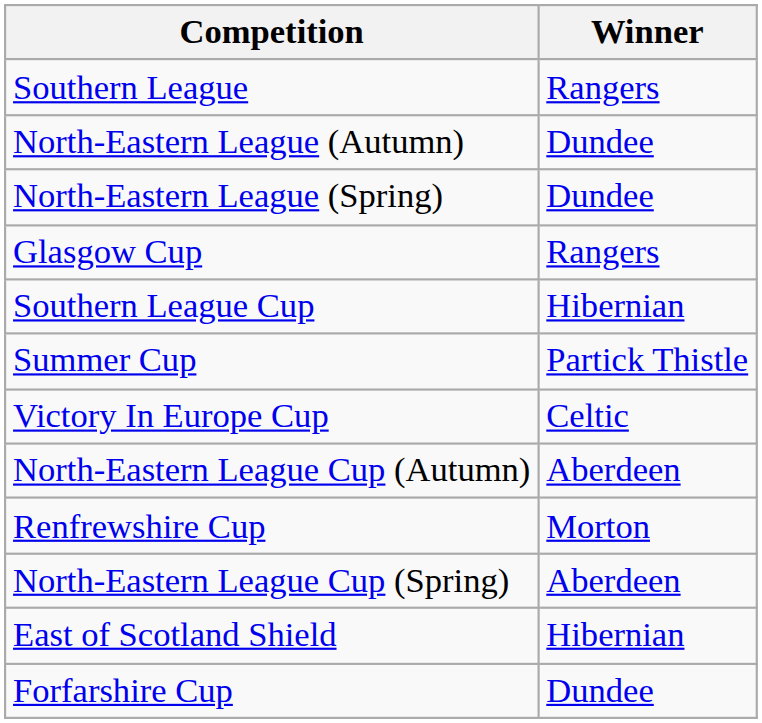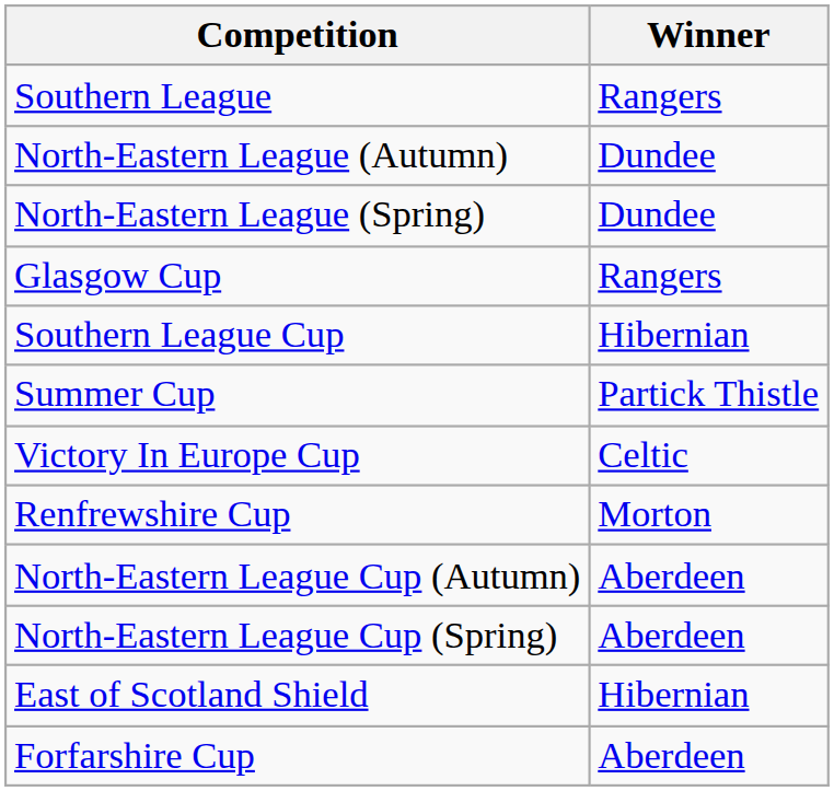 <table class="wikitable">
 <tr>
 <th>Competition</th>
 <th>Winner</th>
 </tr>
 <tr>
 <td><a href='#'>Southern League</a></td>
 <td><a href='#'>Rangers</a></td>
 </tr>
 <tr>
 <td><a href='#'>North-Eastern League</a> (Autumn)</td>
 <td><a href='#'>Dundee</a></td>
 </tr>
 <tr>
 <td><a href='#'>North-Eastern League</a> (Spring)</td>
 <td><a href='#'>Dundee</a></td>
 </tr>
 <tr>
 <td><a href='#'>Glasgow Cup</a></td>
 <td><a href='#'>Rangers</a></td>
 </tr>
 <tr>
 <td><a href='#'>Southern League Cup</a></td>
 <td><a href='#'>Hibernian</a></td>
 </tr>
 <tr>
 <td><a href='#'>Summer Cup</a></td>
 <td><a href='#'>Partick Thistle</a></td>
 </tr>
 <tr>
 <td><a href='#'>Victory In Europe Cup</a></td>
 <td><a href='#'>Celtic</a></td>
 </tr>
 <tr>
+<td><a href='#'>Renfrewshire Cup</a></td>
+<td><a href='#'>Morton</a></td>
+</tr>
+<tr>
 <td><a href='#'>North-Eastern League Cup</a> (Autumn)</td>
 <td><a href='#'>Aberdeen</a></td>
-</tr>
-<tr>
-<td><a href='#'>Renfrewshire Cup</a></td>
-<td><a href='#'>Morton</a></td>
 </tr>
 <tr>
 <td><a href='#'>North-Eastern League Cup</a> (Spring)</td>
 <td><a href='#'>Aberdeen</a></td>
 </tr>
 <tr>
 <td><a href='#'>East of Scotland Shield</a></td>
 <td><a href='#'>Hibernian</a></td>
 </tr>
 <tr>
 <td><a href='#'>Forfarshire Cup</a></td>
-<td><a href='#'>Dundee</a></td>
+<td><a href='#'>Aberdeen</a></td>
 </tr>
 </table>
